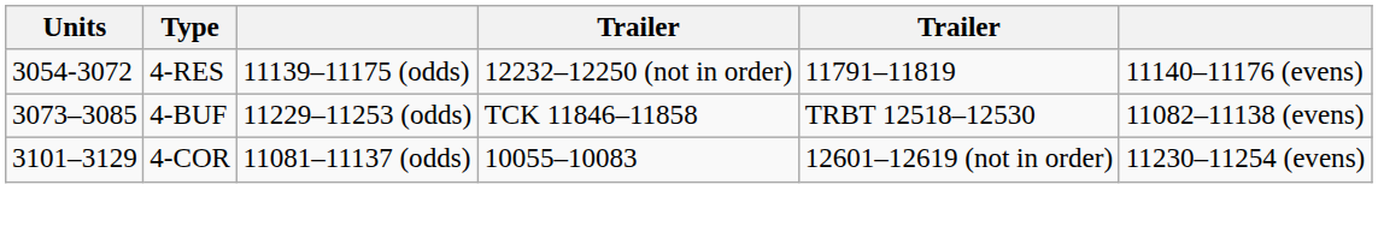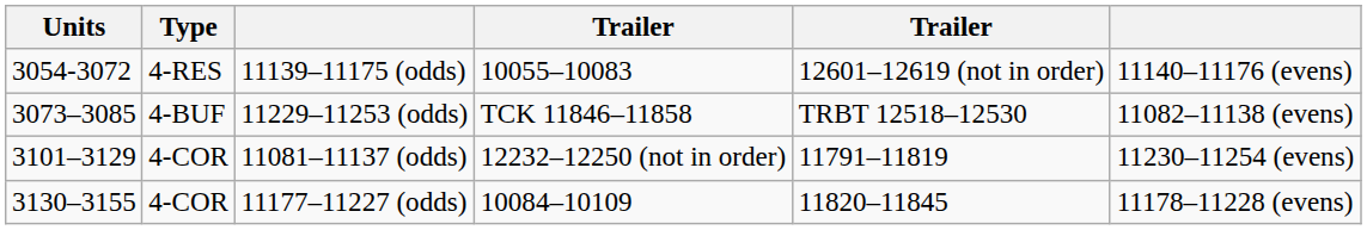 <table class="wikitable">
 <tr>
 <th>Units</th>
 <th>Type</th>
 <th></th>
 <th>Trailer</th>
 <th>Trailer</th>
 <th></th>
 </tr>
 <tr>
 <td>3054-3072</td>
 <td>4-RES</td>
 <td>11139–11175 (odds)</td>
-<td> 12232–12250 (not in order)</td>
-<td> 11791–11819</td>
+<td> 10055–10083</td>
+<td> 12601–12619 (not in order)</td>
 <td>11140–11176 (evens)</td>
 </tr>
 <tr>
 <td>3073–3085</td>
 <td>4-BUF</td>
 <td>11229–11253 (odds)</td>
 <td>TCK 11846–11858</td>
 <td>TRBT 12518–12530</td>
 <td>11082–11138 (evens)</td>
 </tr>
 <tr>
 <td>3101–3129</td>
 <td>4-COR</td>
 <td>11081–11137 (odds)</td>
-<td> 10055–10083</td>
-<td> 12601–12619 (not in order)</td>
+<td> 12232–12250 (not in order)</td>
+<td> 11791–11819</td>
 <td>11230–11254 (evens)</td>
 </tr>
+<tr>
+<td>3130–3155</td>
+<td>4-COR</td>
+<td>11177–11227 (odds)</td>
+<td> 10084–10109</td>
+<td> 11820–11845</td>
+<td>11178–11228 (evens)</td>
+</tr>
 </table>
